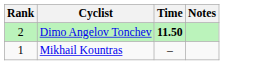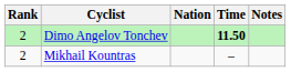 <table class="wikitable sortable" style="text-align:center">
 <tr>
 <th>Rank</th>
 <th>Cyclist</th>
+<th>Nation</th>
 <th>Time</th>
 <th>Notes</th>
 </tr>
 <tr bgcolor=bbf3bb>
 <td>2</td>
 <td align=left data-sort-value="Angelov Tonchev, Dimo"><a href='#'>Dimo Angelov Tonchev</a></td>
+<td align=left></td>
 <td><strong>11.50</strong></td>
 <td></td>
 </tr>
 <tr>
-<td>1</td>
+<td>2</td>
 <td align=left data-sort-value="Kountras, Mikhail"><a href='#'>Mikhail Kountras</a></td>
+<td align=left></td>
 <td>–</td>
 <td></td>
 </tr>
 </table>
